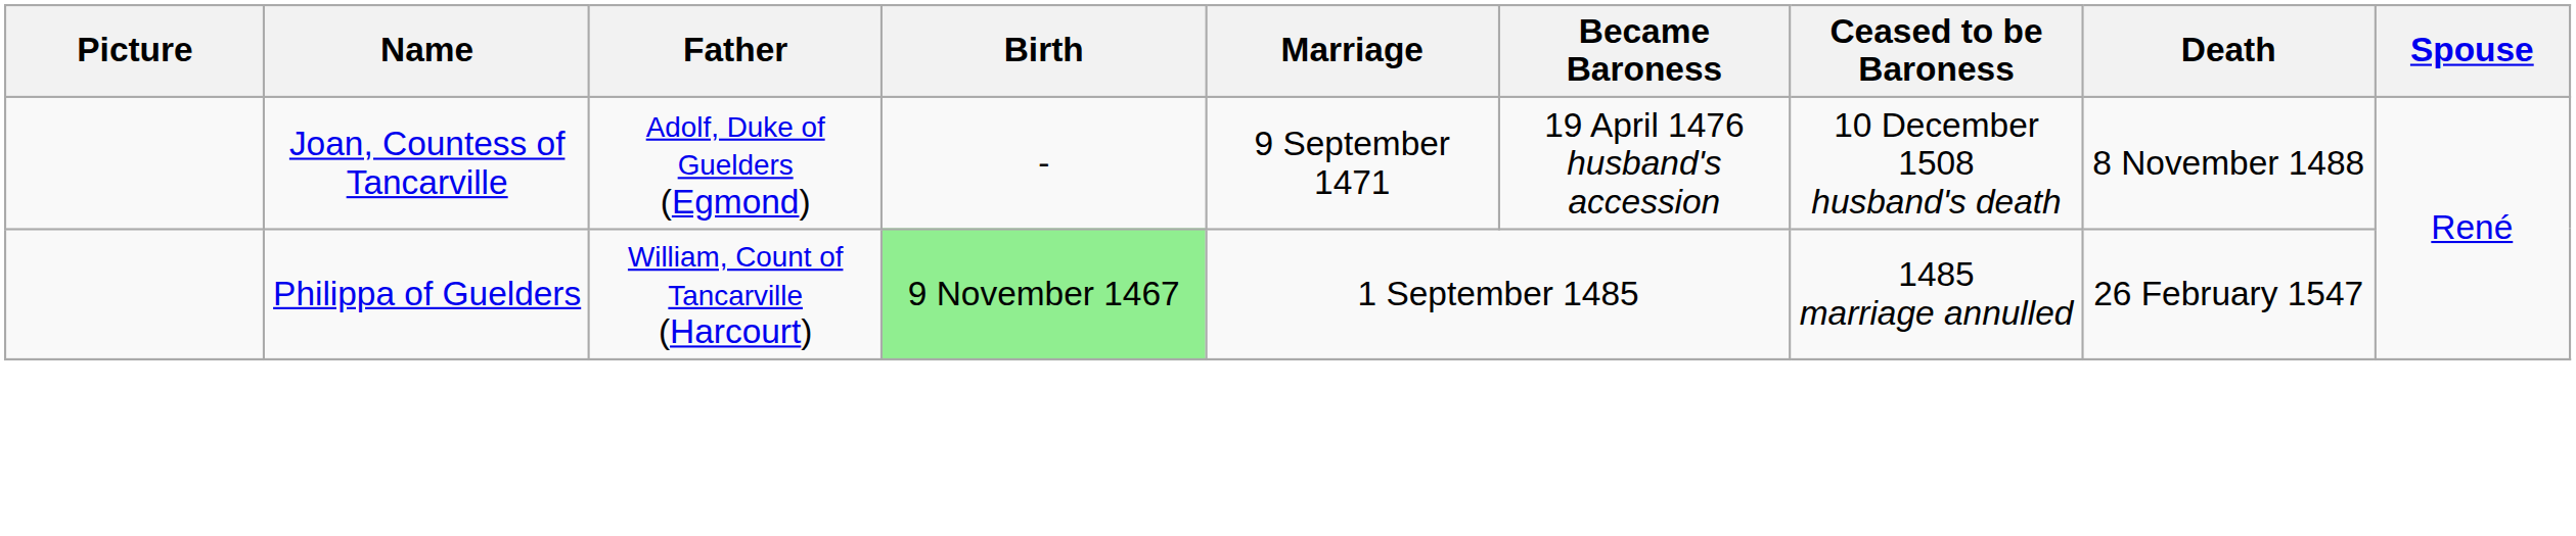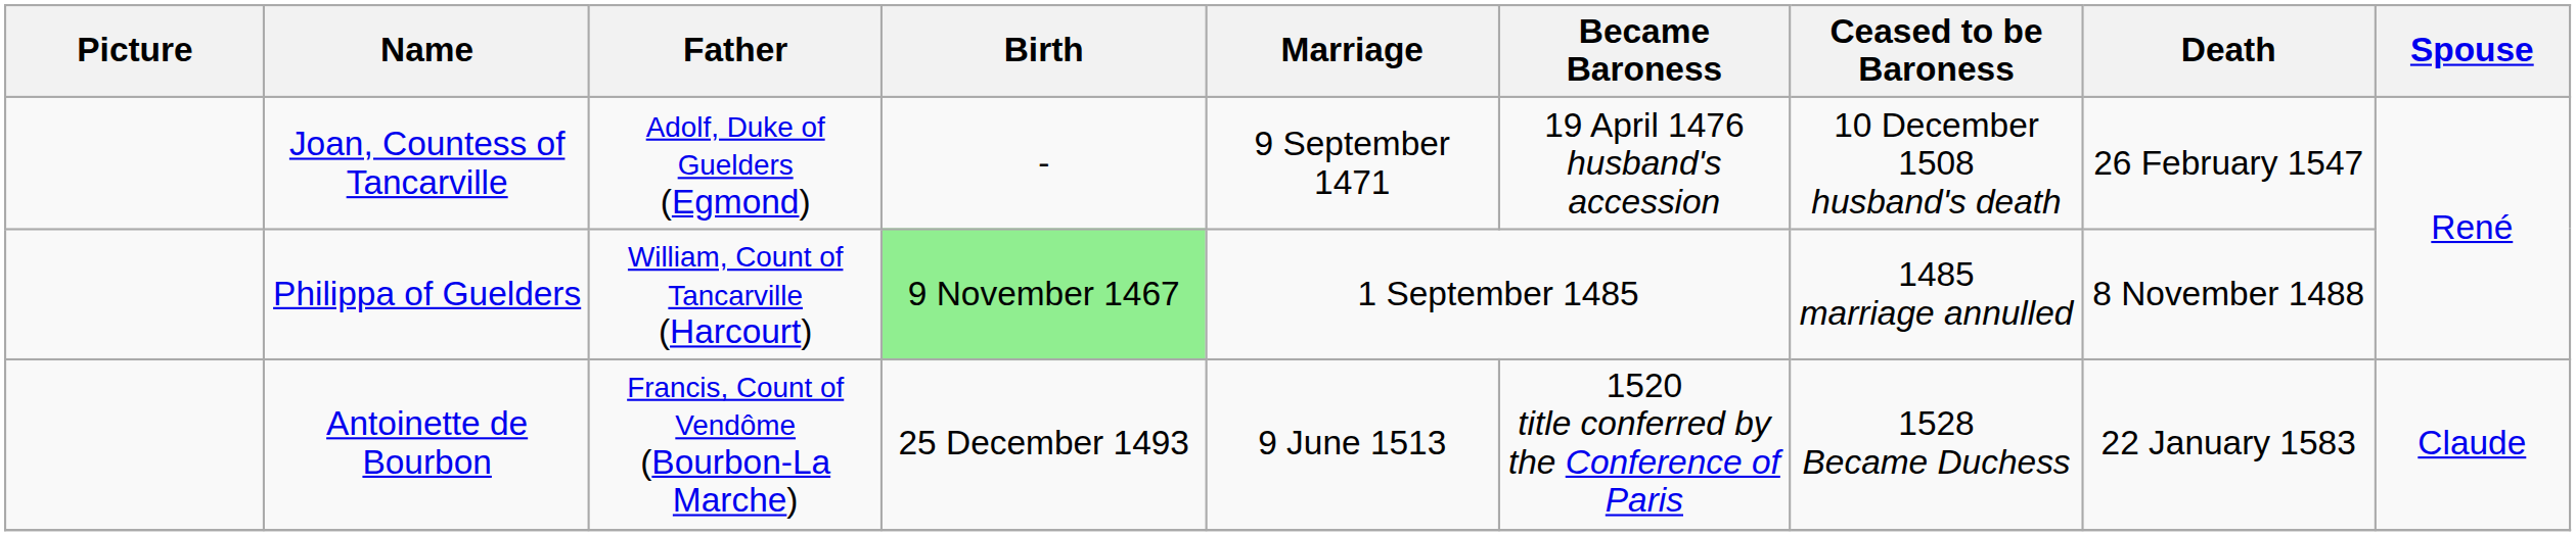 <table width=95% class="wikitable">
 <tr>
 <th width = "8%">Picture</th>
 <th width = "10%">Name</th>
 <th width = "9%">Father</th>
 <th width = "10%">Birth</th>
 <th width = "9%">Marriage</th>
 <th width = "9%">Became Baroness</th>
 <th width = "9%">Ceased to be Baroness</th>
 <th width = "9%">Death</th>
 <th width = "6%"><a href='#'>Spouse</a></th>
 </tr>
 <tr>
 <td align="center"></td>
 <td align="center"><a href='#'>Joan, Countess of Tancarville</a></td>
 <td align="center"><small><a href='#'>Adolf, Duke of Guelders</a></small><br>(<a href='#'>Egmond</a>)</td>
 <td align="center">-</td>
 <td align="center">9 September 1471</td>
 <td align="center">19 April 1476<br><em>husband's accession</em></td>
 <td align="center">10 December 1508<br><em>husband's death</em></td>
-<td align="center">8 November 1488</td>
+<td align="center">26 February 1547</td>
 <td align="center" rowspan="2"><a href='#'>René</a></td>
 </tr>
 <tr>
 <td align="center"></td>
 <td align="center"><a href='#'>Philippa of Guelders</a></td>
 <td align="center"><small><a href='#'>William, Count of Tancarville</a></small><br>(<a href='#'>Harcourt</a>)</td>
 <td align="center" style="background: lightgreen;">9 November 1467</td>
 <td align="center" colspan="2">1 September 1485</td>
 <td align="center">1485<br><em>marriage annulled</em></td>
-<td align="center">26 February 1547</td>
+<td align="center">8 November 1488</td>
+</tr>
+<tr>
+<td align="center"></td>
+<td align="center"><a href='#'>Antoinette de Bourbon</a></td>
+<td align="center"><small><a href='#'>Francis, Count of Vendôme</a></small><br>(<a href='#'>Bourbon-La Marche</a>)</td>
+<td align="center">25 December 1493</td>
+<td align="center">9 June 1513</td>
+<td align="center">1520<br><em>title conferred by the <a href='#'>Conference of Paris</a></em></td>
+<td align="center">1528<br><em>Became Duchess</em></td>
+<td align="center">22 January 1583</td>
+<td align="center"><a href='#'>Claude</a></td>
 </tr>
 <tr>
 </tr>
 </table>
